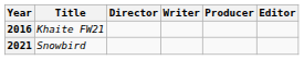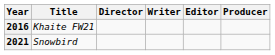 <table class="wikitable plainrowheaders">
 <tr>
 <th scope="col">Year</th>
 <th scope="col">Title</th>
 <th scope="col">Director</th>
 <th scope="col">Writer</th>
+<th scope="col">Editor</th>
 <th scope="col">Producer</th>
-<th scope="col">Editor</th>
 </tr>
 <tr>
 <th scope="row">2016</th>
 <td><em>Khaite FW21</em></td>
 <td></td>
 <td></td>
 <td></td>
 <td></td>
 </tr>
 <tr>
 <th scope="row">2021</th>
 <td><em>Snowbird</em></td>
 <td></td>
 <td></td>
 <td></td>
 <td></td>
 </tr>
 </table>
